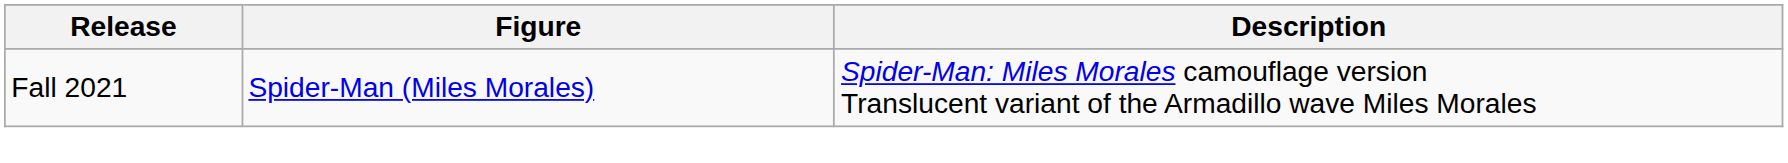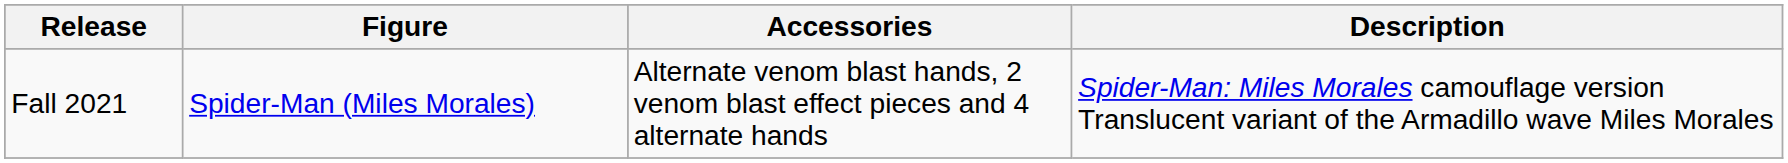 <table class="wikitable" style="width:80%;">
 <tr>
 <th width=10%>Release</th>
 <th width=25%>Figure</th>
+<th width=25%>Accessories</th>
 <th width=40%>Description</th>
 </tr>
 <tr>
 <td>Fall 2021</td>
 <td><a href='#'>Spider-Man (Miles Morales)</a></td>
+<td>Alternate venom blast hands, 2 venom blast effect pieces and 4 alternate hands</td>
 <td><em><a href='#'>Spider-Man: Miles Morales</a></em> camouflage version<br>Translucent variant of the Armadillo wave Miles Morales</td>
 </tr>
 </table>
